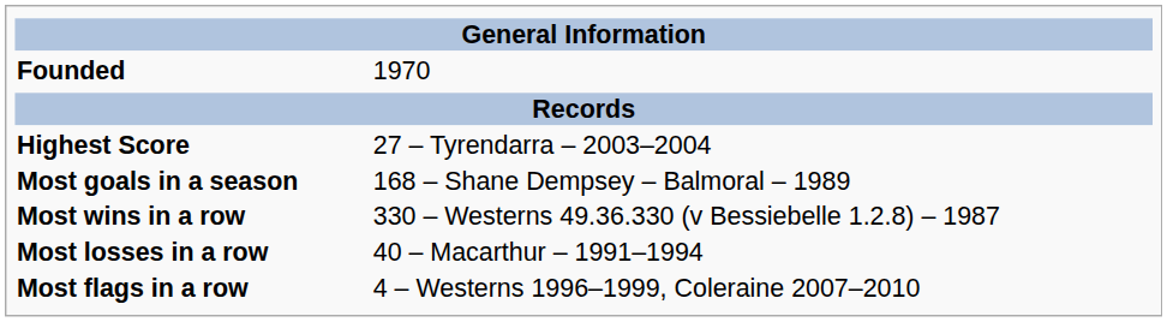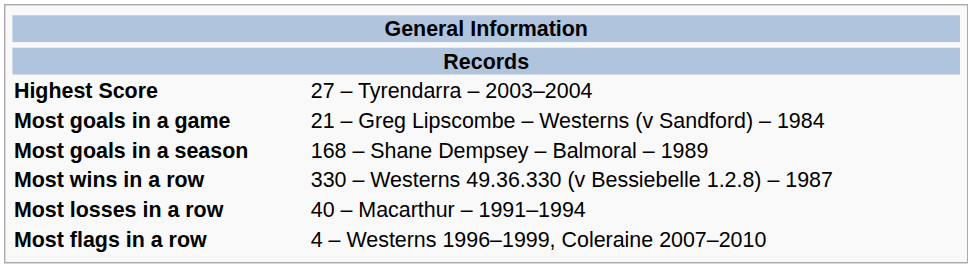 <table class="infobox" style="width: 45em; font-size: 95%;" is>
 <tr>
 </tr>
 <tr>
 <th colspan="2" bgcolor="#b0c4de"><strong>General Information</strong></th>
-</tr>
-<tr style="vertical-align: top;">
-<td><strong>Founded</strong></td>
-<td>1970</td>
 </tr>
 <tr style="vertical-align: top;">
 </tr>
 <tr>
 <th colspan="2" bgcolor="#b0c4de"><strong>Records</strong></th>
 </tr>
 <tr style="vertical-align: top;">
 <td><strong>Highest Score</strong></td>
 <td>27 – Tyrendarra – 2003–2004</td>
+</tr>
+<tr>
+<td><strong>Most goals in a game</strong></td>
+<td>21 – Greg Lipscombe – Westerns (v Sandford) – 1984</td>
 </tr>
 <tr>
 <td><strong>Most goals in a season</strong></td>
 <td>168 – Shane Dempsey – Balmoral – 1989</td>
 </tr>
 <tr>
 <td><strong>Most wins in a row</strong></td>
 <td>330 – Westerns 49.36.330 (v Bessiebelle 1.2.8) – 1987</td>
 </tr>
 <tr>
 <td><strong>Most losses in a row</strong></td>
 <td>40 – Macarthur – 1991–1994</td>
 </tr>
 <tr>
 <td><strong>Most flags in a row</strong></td>
 <td>4 – Westerns 1996–1999, Coleraine 2007–2010</td>
 </tr>
 <tr style="vertical-align: top;"jnh>
 </tr>
 </table>
